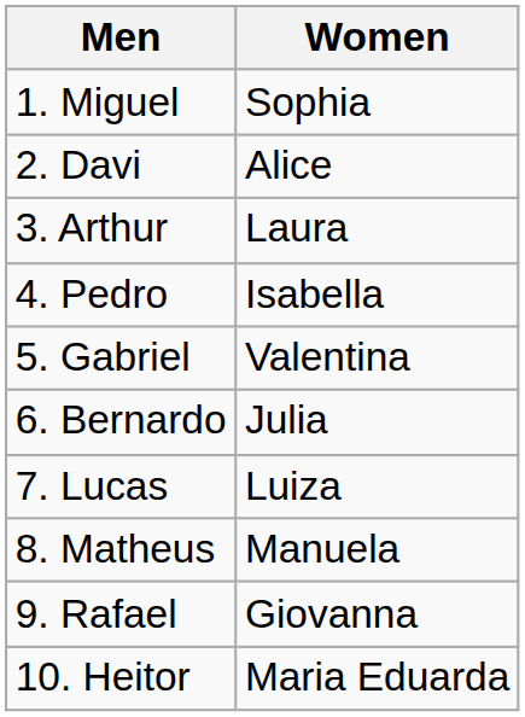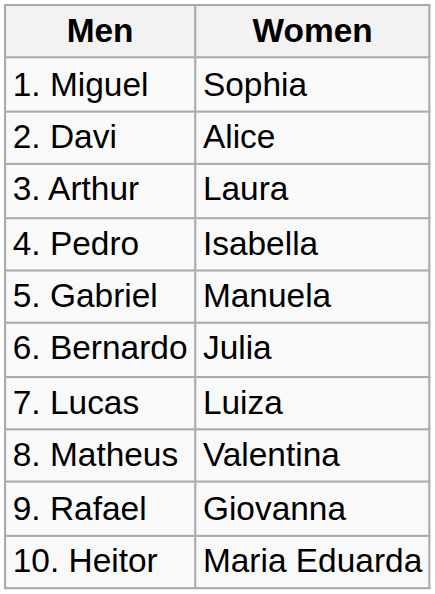 <table class="wikitable">
 <tr>
 <th>Men</th>
 <th>Women</th>
 </tr>
 <tr>
 <td>1. Miguel</td>
 <td>Sophia</td>
 </tr>
 <tr>
 <td>2. Davi</td>
 <td>Alice</td>
 </tr>
 <tr>
 <td>3. Arthur</td>
 <td>Laura</td>
 </tr>
 <tr>
 <td>4. Pedro</td>
 <td>Isabella</td>
 </tr>
 <tr>
 <td>5. Gabriel</td>
-<td>Valentina</td>
+<td>Manuela</td>
 </tr>
 <tr>
 <td>6. Bernardo</td>
 <td>Julia</td>
 </tr>
 <tr>
 <td>7. Lucas</td>
 <td>Luiza</td>
 </tr>
 <tr>
 <td>8. Matheus</td>
-<td>Manuela</td>
+<td>Valentina</td>
 </tr>
 <tr>
 <td>9. Rafael</td>
 <td>Giovanna</td>
 </tr>
 <tr>
 <td>10. Heitor</td>
 <td>Maria Eduarda</td>
 </tr>
 </table>
